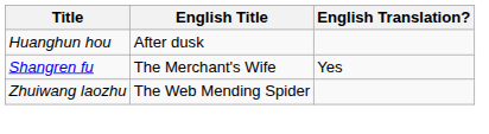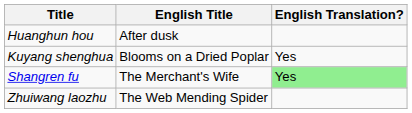 <table class="wikitable">
 <tr>
 <th>Title</th>
 <th>English Title</th>
 <th>English Translation?</th>
 </tr>
 <tr>
 <td><em>Huanghun hou</em></td>
 <td>After dusk</td>
 <td></td>
 </tr>
 <tr>
+<td><em>Kuyang shenghua</em></td>
+<td>Blooms on a Dried Poplar</td>
+<td>Yes</td>
+</tr>
+<tr>
 <td><em><a href='#'>Shangren fu</a></em></td>
 <td>The Merchant's Wife</td>
-<td>Yes</td>
+<td style="background: lightgreen;">Yes</td>
 </tr>
 <tr>
 <td><em>Zhuiwang laozhu</em></td>
 <td>The Web Mending Spider</td>
 <td></td>
 </tr>
 </table>
